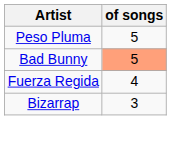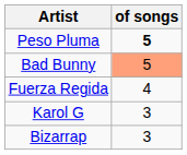 <table class="wikitable" border="1" style="text-align: center;">
 <tr>
 <th>Artist</th>
 <th> of songs</th>
 </tr>
 <tr>
 <td><a href='#'>Peso Pluma</a></td>
-<td>5</td>
+<td><strong>5</strong></td>
 </tr>
 <tr>
 <td><a href='#'>Bad Bunny</a></td>
 <td style="background: lightsalmon;">5</td>
 </tr>
 <tr>
 <td><a href='#'>Fuerza Regida</a></td>
 <td>4</td>
 </tr>
 <tr>
+<td><a href='#'>Karol G</a></td>
+<td>3</td>
+</tr>
+<tr>
 <td><a href='#'>Bizarrap</a></td>
 <td>3</td>
 </tr>
 </table>
